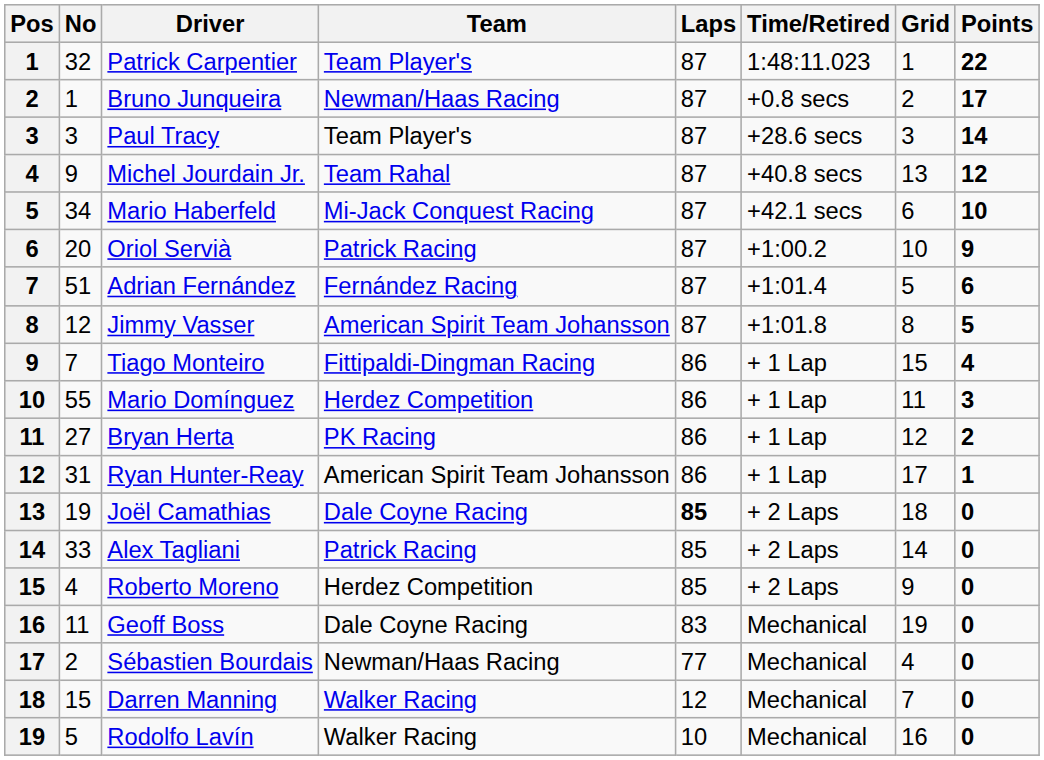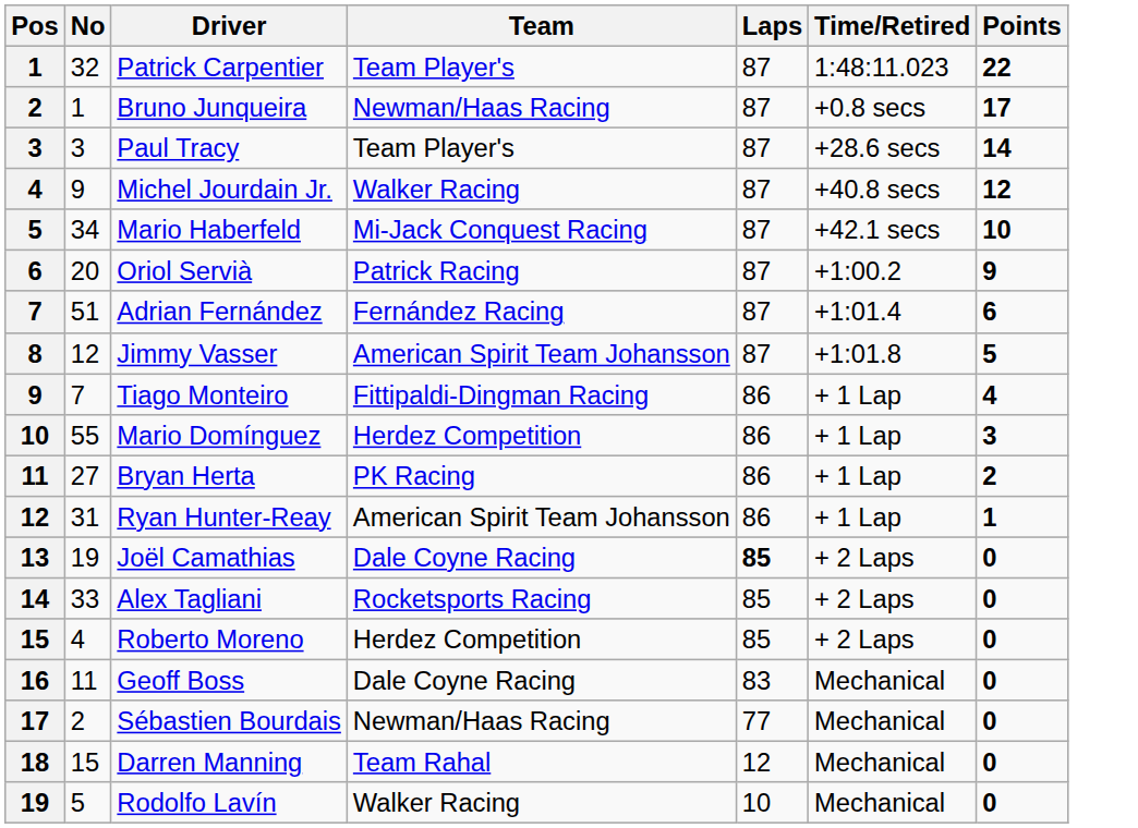 <table class="wikitable" style="font-size:95%;">
 <tr>
 <th>Pos</th>
 <th>No</th>
 <th>Driver</th>
 <th>Team</th>
 <th>Laps</th>
 <th>Time/Retired</th>
-<th>Grid</th>
 <th>Points</th>
 </tr>
 <tr>
 <th>1</th>
 <td>32</td>
 <td> <a href='#'>Patrick Carpentier</a></td>
 <td><a href='#'>Team Player's</a></td>
 <td>87</td>
 <td>1:48:11.023</td>
-<td>1</td>
 <td><strong>22</strong></td>
 </tr>
 <tr>
 <th>2</th>
 <td>1</td>
 <td> <a href='#'>Bruno Junqueira</a></td>
 <td><a href='#'>Newman/Haas Racing</a></td>
 <td>87</td>
 <td>+0.8 secs</td>
-<td>2</td>
 <td><strong>17</strong></td>
 </tr>
 <tr>
 <th>3</th>
 <td>3</td>
 <td> <a href='#'>Paul Tracy</a></td>
 <td>Team Player's</td>
 <td>87</td>
 <td>+28.6 secs</td>
-<td>3</td>
 <td><strong>14</strong></td>
 </tr>
 <tr>
 <th>4</th>
 <td>9</td>
 <td> <a href='#'>Michel Jourdain Jr.</a></td>
-<td><a href='#'>Team Rahal</a></td>
+<td><a href='#'>Walker Racing</a></td>
 <td>87</td>
 <td>+40.8 secs</td>
-<td>13</td>
 <td><strong>12</strong></td>
 </tr>
 <tr>
 <th>5</th>
 <td>34</td>
 <td> <a href='#'>Mario Haberfeld</a></td>
 <td><a href='#'>Mi-Jack Conquest Racing</a></td>
 <td>87</td>
 <td>+42.1 secs</td>
-<td>6</td>
 <td><strong>10</strong></td>
 </tr>
 <tr>
 <th>6</th>
 <td>20</td>
 <td> <a href='#'>Oriol Servià</a></td>
 <td><a href='#'>Patrick Racing</a></td>
 <td>87</td>
 <td>+1:00.2</td>
-<td>10</td>
 <td><strong>9</strong></td>
 </tr>
 <tr>
 <th>7</th>
 <td>51</td>
 <td> <a href='#'>Adrian Fernández</a></td>
 <td><a href='#'>Fernández Racing</a></td>
 <td>87</td>
 <td>+1:01.4</td>
-<td>5</td>
 <td><strong>6</strong></td>
 </tr>
 <tr>
 <th>8</th>
 <td>12</td>
 <td> <a href='#'>Jimmy Vasser</a></td>
 <td><a href='#'>American Spirit Team Johansson</a></td>
 <td>87</td>
 <td>+1:01.8</td>
-<td>8</td>
 <td><strong>5</strong></td>
 </tr>
 <tr>
 <th>9</th>
 <td>7</td>
 <td> <a href='#'>Tiago Monteiro</a></td>
 <td><a href='#'>Fittipaldi-Dingman Racing</a></td>
 <td>86</td>
 <td>+ 1 Lap</td>
-<td>15</td>
 <td><strong>4</strong></td>
 </tr>
 <tr>
 <th>10</th>
 <td>55</td>
 <td> <a href='#'>Mario Domínguez</a></td>
 <td><a href='#'>Herdez Competition</a></td>
 <td>86</td>
 <td>+ 1 Lap</td>
-<td>11</td>
 <td><strong>3</strong></td>
 </tr>
 <tr>
 <th>11</th>
 <td>27</td>
 <td> <a href='#'>Bryan Herta</a></td>
 <td><a href='#'>PK Racing</a></td>
 <td>86</td>
 <td>+ 1 Lap</td>
-<td>12</td>
 <td><strong>2</strong></td>
 </tr>
 <tr>
 <th>12</th>
 <td>31</td>
 <td> <a href='#'>Ryan Hunter-Reay</a></td>
 <td>American Spirit Team Johansson</td>
 <td>86</td>
 <td>+ 1 Lap</td>
-<td>17</td>
 <td><strong>1</strong></td>
 </tr>
 <tr>
 <th>13</th>
 <td>19</td>
 <td> <a href='#'>Joël Camathias</a></td>
 <td><a href='#'>Dale Coyne Racing</a></td>
 <td><strong>85</strong></td>
 <td>+ 2 Laps</td>
-<td>18</td>
 <td><strong>0</strong></td>
 </tr>
 <tr>
 <th>14</th>
 <td>33</td>
 <td> <a href='#'>Alex Tagliani</a></td>
-<td><a href='#'>Patrick Racing</a></td>
+<td><a href='#'>Rocketsports Racing</a></td>
 <td>85</td>
 <td>+ 2 Laps</td>
-<td>14</td>
 <td><strong>0</strong></td>
 </tr>
 <tr>
 <th>15</th>
 <td>4</td>
 <td> <a href='#'>Roberto Moreno</a></td>
 <td>Herdez Competition</td>
 <td>85</td>
 <td>+ 2 Laps</td>
-<td>9</td>
 <td><strong>0</strong></td>
 </tr>
 <tr>
 <th>16</th>
 <td>11</td>
 <td> <a href='#'>Geoff Boss</a></td>
 <td>Dale Coyne Racing</td>
 <td>83</td>
 <td>Mechanical</td>
-<td>19</td>
 <td><strong>0</strong></td>
 </tr>
 <tr>
 <th>17</th>
 <td>2</td>
 <td> <a href='#'>Sébastien Bourdais</a></td>
 <td>Newman/Haas Racing</td>
 <td>77</td>
 <td>Mechanical</td>
-<td>4</td>
 <td><strong>0</strong></td>
 </tr>
 <tr>
 <th>18</th>
 <td>15</td>
 <td> <a href='#'>Darren Manning</a></td>
-<td><a href='#'>Walker Racing</a></td>
+<td><a href='#'>Team Rahal</a></td>
 <td>12</td>
 <td>Mechanical</td>
-<td>7</td>
 <td><strong>0</strong></td>
 </tr>
 <tr>
 <th>19</th>
 <td>5</td>
 <td> <a href='#'>Rodolfo Lavín</a></td>
 <td>Walker Racing</td>
 <td>10</td>
 <td>Mechanical</td>
-<td>16</td>
 <td><strong>0</strong></td>
 </tr>
 </table>
